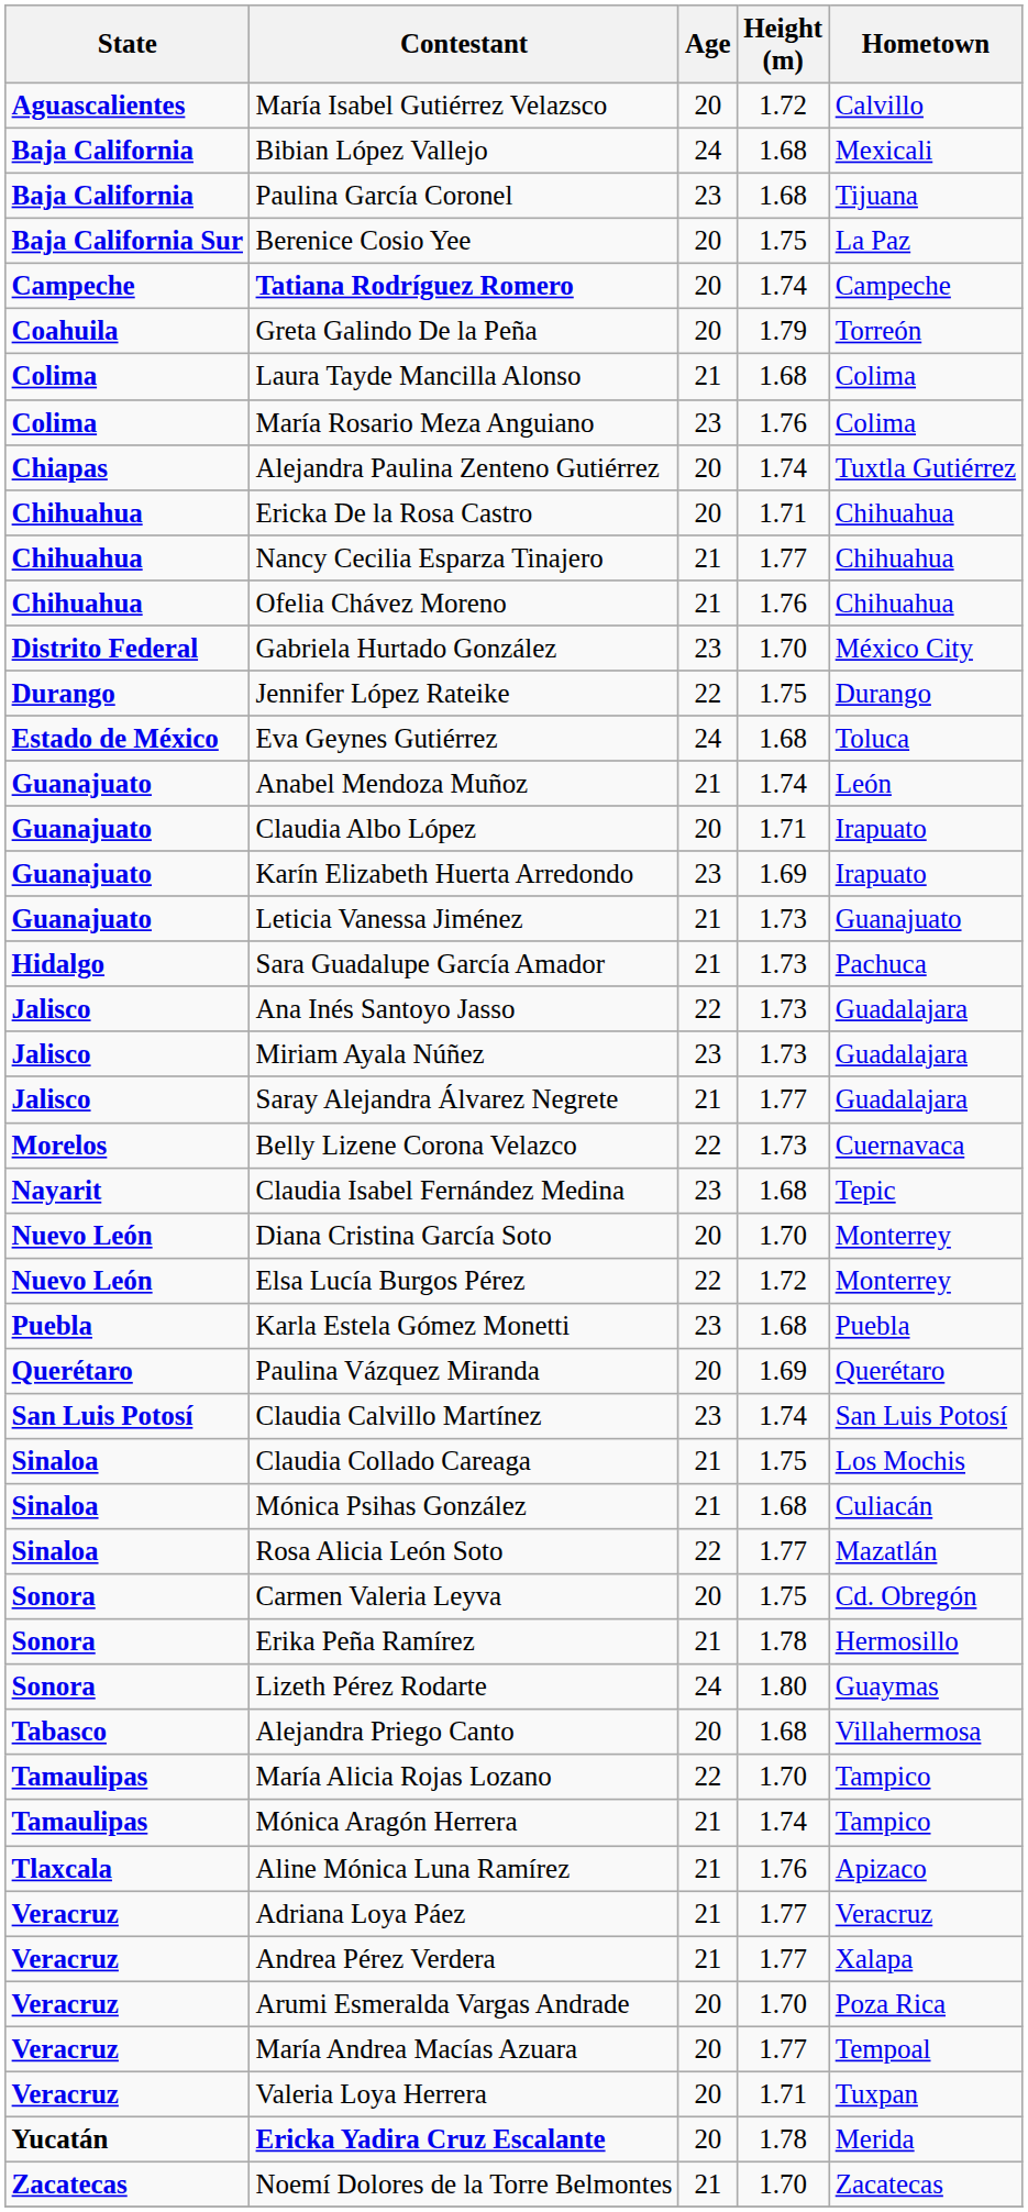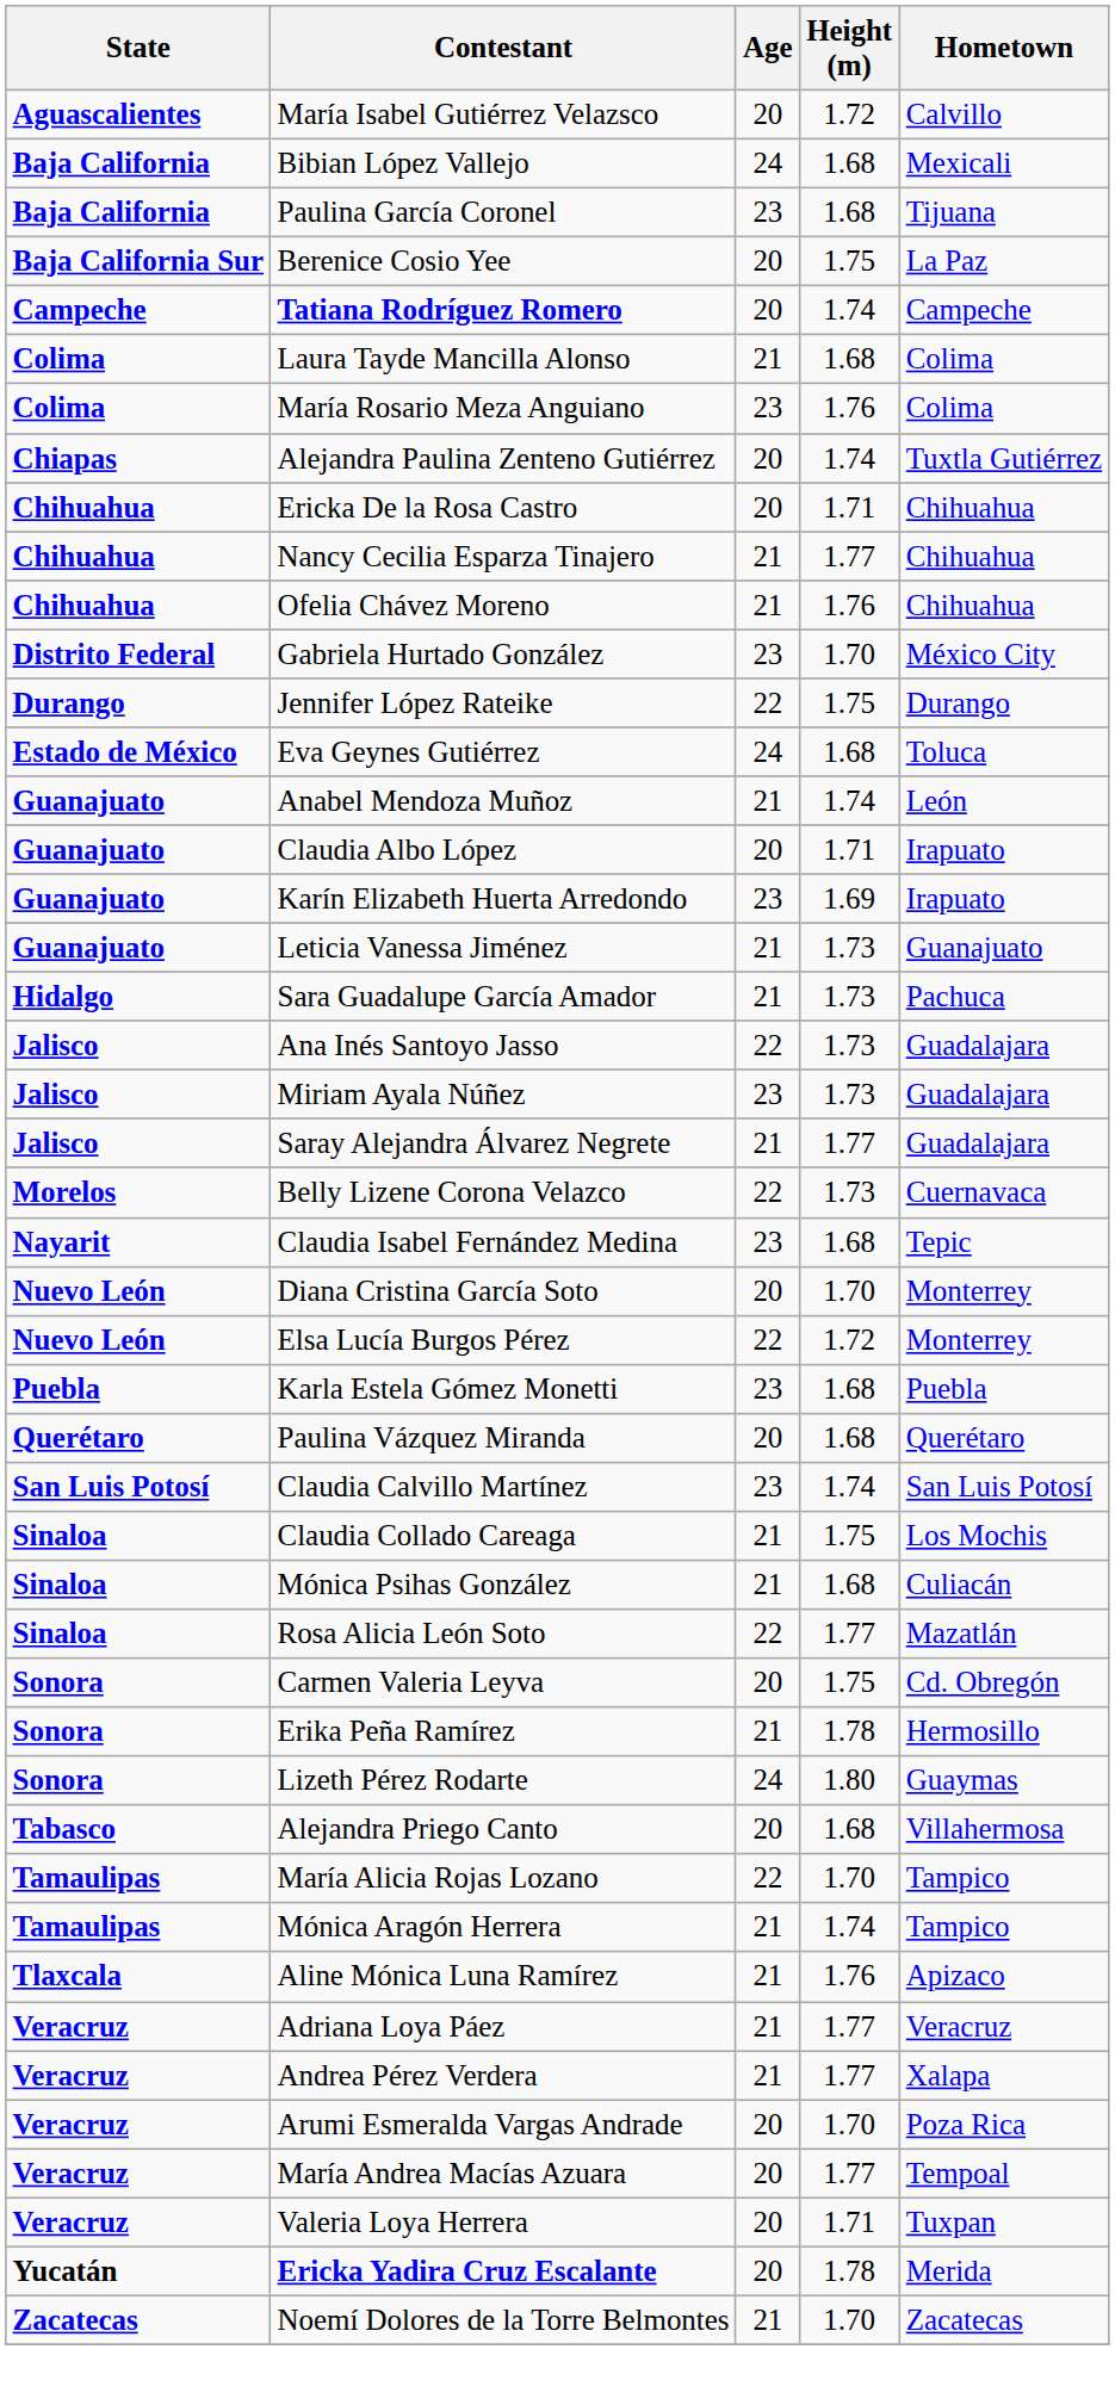 <table class="wikitable sortable" style="font-size:95%;">
 <tr>
 <th>State</th>
 <th>Contestant</th>
 <th>Age</th>
 <th>Height<br> (m)</th>
 <th>Hometown</th>
 </tr>
 <tr>
 <td><strong> <a href='#'>Aguascalientes</a></strong></td>
 <td>María Isabel Gutiérrez Velazsco</td>
 <td align="center">20</td>
 <td align="center">1.72</td>
 <td><a href='#'>Calvillo</a></td>
 </tr>
 <tr>
 <td><strong> <a href='#'>Baja California</a></strong></td>
 <td>Bibian López Vallejo</td>
 <td align="center">24</td>
 <td align="center">1.68</td>
 <td><a href='#'>Mexicali</a></td>
 </tr>
 <tr>
 <td><strong> <a href='#'>Baja California</a></strong></td>
 <td>Paulina García Coronel</td>
 <td align="center">23</td>
 <td align="center">1.68</td>
 <td><a href='#'>Tijuana</a></td>
 </tr>
 <tr>
 <td><strong> <a href='#'>Baja California Sur</a></strong></td>
 <td>Berenice Cosio Yee</td>
 <td align="center">20</td>
 <td align="center">1.75</td>
 <td><a href='#'>La Paz</a></td>
 </tr>
 <tr>
 <td><strong> <a href='#'>Campeche</a></strong></td>
 <td><strong><a href='#'>Tatiana Rodríguez Romero</a></strong></td>
 <td align="center">20</td>
 <td align="center">1.74</td>
 <td><a href='#'>Campeche</a></td>
-</tr>
-<tr>
-<td><strong> <a href='#'>Coahuila</a></strong></td>
-<td>Greta Galindo De la Peña</td>
-<td align="center">20</td>
-<td align="center">1.79</td>
-<td><a href='#'>Torreón</a></td>
 </tr>
 <tr>
 <td><strong> <a href='#'>Colima</a></strong></td>
 <td>Laura Tayde Mancilla Alonso</td>
 <td align="center">21</td>
 <td align="center">1.68</td>
 <td><a href='#'>Colima</a></td>
 </tr>
 <tr>
 <td><strong> <a href='#'>Colima</a></strong></td>
 <td>María Rosario Meza Anguiano</td>
 <td align="center">23</td>
 <td align="center">1.76</td>
 <td><a href='#'>Colima</a></td>
 </tr>
 <tr>
 <td><strong> <a href='#'>Chiapas</a></strong></td>
 <td>Alejandra Paulina Zenteno Gutiérrez</td>
 <td align="center">20</td>
 <td align="center">1.74</td>
 <td><a href='#'>Tuxtla Gutiérrez</a></td>
 </tr>
 <tr>
 <td><strong> <a href='#'>Chihuahua</a></strong></td>
 <td>Ericka De la Rosa Castro</td>
 <td align="center">20</td>
 <td align="center">1.71</td>
 <td><a href='#'>Chihuahua</a></td>
 </tr>
 <tr>
 <td><strong> <a href='#'>Chihuahua</a></strong></td>
 <td>Nancy Cecilia Esparza Tinajero</td>
 <td align="center">21</td>
 <td align="center">1.77</td>
 <td><a href='#'>Chihuahua</a></td>
 </tr>
 <tr>
 <td><strong> <a href='#'>Chihuahua</a></strong></td>
 <td>Ofelia Chávez Moreno</td>
 <td align="center">21</td>
 <td align="center">1.76</td>
 <td><a href='#'>Chihuahua</a></td>
 </tr>
 <tr>
 <td><strong> <a href='#'>Distrito Federal</a></strong></td>
 <td>Gabriela Hurtado González</td>
 <td align="center">23</td>
 <td align="center">1.70</td>
 <td><a href='#'>México City</a></td>
 </tr>
 <tr>
 <td><strong> <a href='#'>Durango</a></strong></td>
 <td>Jennifer López Rateike</td>
 <td align="center">22</td>
 <td align="center">1.75</td>
 <td><a href='#'>Durango</a></td>
 </tr>
 <tr>
 <td><strong> <a href='#'>Estado de México</a></strong></td>
 <td>Eva Geynes Gutiérrez</td>
 <td align="center">24</td>
 <td align="center">1.68</td>
 <td><a href='#'>Toluca</a></td>
 </tr>
 <tr>
 <td><strong> <a href='#'>Guanajuato</a></strong></td>
 <td>Anabel Mendoza Muñoz</td>
 <td align="center">21</td>
 <td align="center">1.74</td>
 <td><a href='#'>León</a></td>
 </tr>
 <tr>
 <td><strong> <a href='#'>Guanajuato</a></strong></td>
 <td>Claudia Albo López</td>
 <td align="center">20</td>
 <td align="center">1.71</td>
 <td><a href='#'>Irapuato</a></td>
 </tr>
 <tr>
 <td><strong> <a href='#'>Guanajuato</a></strong></td>
 <td>Karín Elizabeth Huerta Arredondo</td>
 <td align="center">23</td>
 <td align="center">1.69</td>
 <td><a href='#'>Irapuato</a></td>
 </tr>
 <tr>
 <td><strong> <a href='#'>Guanajuato</a></strong></td>
 <td>Leticia Vanessa Jiménez</td>
 <td align="center">21</td>
 <td align="center">1.73</td>
 <td><a href='#'>Guanajuato</a></td>
 </tr>
 <tr>
 <td><strong> <a href='#'>Hidalgo</a></strong></td>
 <td>Sara Guadalupe García Amador</td>
 <td align="center">21</td>
 <td align="center">1.73</td>
 <td><a href='#'>Pachuca</a></td>
 </tr>
 <tr>
 <td><strong> <a href='#'>Jalisco</a></strong></td>
 <td>Ana Inés Santoyo Jasso</td>
 <td align="center">22</td>
 <td align="center">1.73</td>
 <td><a href='#'>Guadalajara</a></td>
 </tr>
 <tr>
 <td><strong> <a href='#'>Jalisco</a></strong></td>
 <td>Miriam Ayala Núñez</td>
 <td align="center">23</td>
 <td align="center">1.73</td>
 <td><a href='#'>Guadalajara</a></td>
 </tr>
 <tr>
 <td><strong> <a href='#'>Jalisco</a></strong></td>
 <td>Saray Alejandra Álvarez Negrete</td>
 <td align="center">21</td>
 <td align="center">1.77</td>
 <td><a href='#'>Guadalajara</a></td>
 </tr>
 <tr>
 <td><strong> <a href='#'>Morelos</a></strong></td>
 <td>Belly Lizene Corona Velazco</td>
 <td align="center">22</td>
 <td align="center">1.73</td>
 <td><a href='#'>Cuernavaca</a></td>
 </tr>
 <tr>
 <td><strong> <a href='#'>Nayarit</a></strong></td>
 <td>Claudia Isabel Fernández Medina</td>
 <td align="center">23</td>
 <td align="center">1.68</td>
 <td><a href='#'>Tepic</a></td>
 </tr>
 <tr>
 <td><strong> <a href='#'>Nuevo León</a></strong></td>
 <td>Diana Cristina García Soto</td>
 <td align="center">20</td>
 <td align="center">1.70</td>
 <td><a href='#'>Monterrey</a></td>
 </tr>
 <tr>
 <td><strong> <a href='#'>Nuevo León</a></strong></td>
 <td>Elsa Lucía Burgos Pérez</td>
 <td align="center">22</td>
 <td align="center">1.72</td>
 <td><a href='#'>Monterrey</a></td>
 </tr>
 <tr>
 <td><strong> <a href='#'>Puebla</a></strong></td>
 <td>Karla Estela Gómez Monetti</td>
 <td align="center">23</td>
 <td align="center">1.68</td>
 <td><a href='#'>Puebla</a></td>
 </tr>
 <tr>
 <td><strong> <a href='#'>Querétaro</a></strong></td>
 <td>Paulina Vázquez Miranda</td>
 <td align="center">20</td>
-<td align="center">1.69</td>
+<td align="center">1.68</td>
 <td><a href='#'>Querétaro</a></td>
 </tr>
 <tr>
 <td><strong> <a href='#'>San Luis Potosí</a></strong></td>
 <td>Claudia Calvillo Martínez</td>
 <td align="center">23</td>
 <td align="center">1.74</td>
 <td><a href='#'>San Luis Potosí</a></td>
 </tr>
 <tr>
 <td><strong> <a href='#'>Sinaloa</a></strong></td>
 <td>Claudia Collado Careaga</td>
 <td align="center">21</td>
 <td align="center">1.75</td>
 <td><a href='#'>Los Mochis</a></td>
 </tr>
 <tr>
 <td><strong> <a href='#'>Sinaloa</a></strong></td>
 <td>Mónica Psihas González</td>
 <td align="center">21</td>
 <td align="center">1.68</td>
 <td><a href='#'>Culiacán</a></td>
 </tr>
 <tr>
 <td><strong> <a href='#'>Sinaloa</a></strong></td>
 <td>Rosa Alicia León Soto</td>
 <td align="center">22</td>
 <td align="center">1.77</td>
 <td><a href='#'>Mazatlán</a></td>
 </tr>
 <tr>
 <td><strong> <a href='#'>Sonora</a></strong></td>
 <td>Carmen Valeria Leyva</td>
 <td align="center">20</td>
 <td align="center">1.75</td>
 <td><a href='#'>Cd. Obregón</a></td>
 </tr>
 <tr>
 <td><strong> <a href='#'>Sonora</a></strong></td>
 <td>Erika Peña Ramírez</td>
 <td align="center">21</td>
 <td align="center">1.78</td>
 <td><a href='#'>Hermosillo</a></td>
 </tr>
 <tr>
 <td><strong> <a href='#'>Sonora</a></strong></td>
 <td>Lizeth Pérez Rodarte</td>
 <td align="center">24</td>
 <td align="center">1.80</td>
 <td><a href='#'>Guaymas</a></td>
 </tr>
 <tr>
 <td><strong> <a href='#'>Tabasco</a></strong></td>
 <td>Alejandra Priego Canto</td>
 <td align="center">20</td>
 <td align="center">1.68</td>
 <td><a href='#'>Villahermosa</a></td>
 </tr>
 <tr>
 <td><strong> <a href='#'>Tamaulipas</a></strong></td>
 <td>María Alicia Rojas Lozano</td>
 <td align="center">22</td>
 <td align="center">1.70</td>
 <td><a href='#'>Tampico</a></td>
 </tr>
 <tr>
 <td><strong> <a href='#'>Tamaulipas</a></strong></td>
 <td>Mónica Aragón Herrera</td>
 <td align="center">21</td>
 <td align="center">1.74</td>
 <td><a href='#'>Tampico</a></td>
 </tr>
 <tr>
 <td><strong> <a href='#'>Tlaxcala</a></strong></td>
 <td>Aline Mónica Luna Ramírez</td>
 <td align="center">21</td>
 <td align="center">1.76</td>
 <td><a href='#'>Apizaco</a></td>
 </tr>
 <tr>
 <td><strong> <a href='#'>Veracruz</a></strong></td>
 <td>Adriana Loya Páez</td>
 <td align="center">21</td>
 <td align="center">1.77</td>
 <td><a href='#'>Veracruz</a></td>
 </tr>
 <tr>
 <td><strong> <a href='#'>Veracruz</a></strong></td>
 <td>Andrea Pérez Verdera</td>
 <td align="center">21</td>
 <td align="center">1.77</td>
 <td><a href='#'>Xalapa</a></td>
 </tr>
 <tr>
 <td><strong> <a href='#'>Veracruz</a></strong></td>
 <td>Arumi Esmeralda Vargas Andrade</td>
 <td align="center">20</td>
 <td align="center">1.70</td>
 <td><a href='#'>Poza Rica</a></td>
 </tr>
 <tr>
 <td><strong> <a href='#'>Veracruz</a></strong></td>
 <td>María Andrea Macías Azuara</td>
 <td align="center">20</td>
 <td align="center">1.77</td>
 <td><a href='#'>Tempoal</a></td>
 </tr>
 <tr>
 <td><strong> <a href='#'>Veracruz</a></strong></td>
 <td>Valeria Loya Herrera</td>
 <td align="center">20</td>
 <td align="center">1.71</td>
 <td><a href='#'>Tuxpan</a></td>
 </tr>
 <tr>
 <td><strong> Yucatán</strong></td>
 <td><strong><a href='#'>Ericka Yadira Cruz Escalante</a></strong></td>
 <td align="center">20</td>
 <td align="center">1.78</td>
 <td><a href='#'>Merida</a></td>
 </tr>
 <tr>
 <td><strong> <a href='#'>Zacatecas</a></strong></td>
 <td>Noemí Dolores de la Torre Belmontes</td>
 <td align="center">21</td>
 <td align="center">1.70</td>
 <td><a href='#'>Zacatecas</a></td>
 </tr>
 <tr>
 </tr>
 </table>
